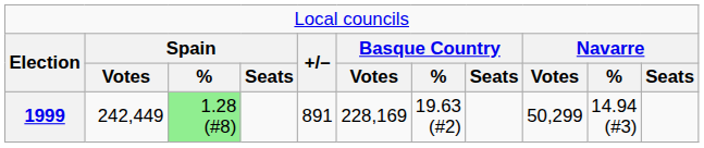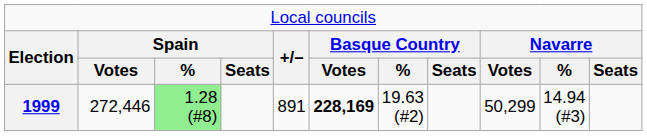 <table class="wikitable" style="text-align:right;">
 <tr>
 <td colspan="11" align="center"><a href='#'>Local councils</a></td>
 </tr>
 <tr>
 <th rowspan="2">Election</th>
 <th colspan="3">Spain</th>
 <th rowspan="2">+/–</th>
 <th colspan="3"><a href='#'>Basque Country</a></th>
 <th colspan="3"><a href='#'>Navarre</a></th>
 </tr>
 <tr>
 <th width="70">Votes</th>
 <th width="70">%</th>
 <th>Seats</th>
 <th>Votes</th>
 <th>%</th>
 <th>Seats</th>
 <th>Votes</th>
 <th>%</th>
 <th>Seats</th>
 </tr>
 <tr>
 <th><a href='#'>1999</a></th>
-<td>242,449</td>
+<td>272,446</td>
 <td style="background: lightgreen;">1.28 (#8)</td>
 <td></td>
 <td>891</td>
-<td>228,169</td>
+<td><strong>228,169</strong></td>
 <td>19.63 (#2)</td>
 <td></td>
 <td>50,299</td>
 <td>14.94 (#3)</td>
 <td></td>
 </tr>
 </table>
